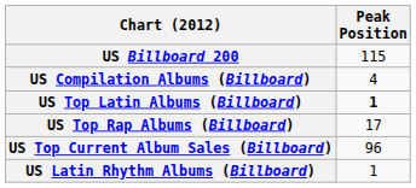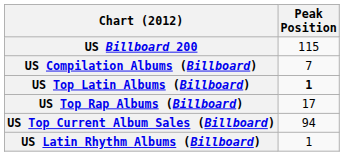 <table class="wikitable plainrowheaders" style="text-align:center;">
 <tr>
 <th scope="col">Chart (2012)</th>
 <th scope="col">Peak <br> Position</th>
 </tr>
 <tr>
 <th scope="row">US <a href='#'><em>Billboard</em> 200</a></th>
 <td>115</td>
 </tr>
 <tr>
 <th scope="row">US <a href='#'>Compilation Albums</a> (<em><a href='#'>Billboard</a></em>)</th>
-<td>4</td>
+<td>7</td>
 </tr>
 <tr>
 <th scope="row">US <a href='#'>Top Latin Albums</a> (<em><a href='#'>Billboard</a></em>)</th>
 <td><strong>1</strong></td>
 </tr>
 <tr>
 <th scope="row">US <a href='#'>Top Rap Albums</a> (<em><a href='#'>Billboard</a></em>)</th>
 <td>17</td>
 </tr>
 <tr>
 <th scope="row">US <a href='#'>Top Current Album Sales</a> (<em><a href='#'>Billboard</a></em>)</th>
-<td>96</td>
+<td>94</td>
 </tr>
 <tr>
 <th scope="row">US <a href='#'>Latin Rhythm Albums</a> (<em><a href='#'>Billboard</a></em>)</th>
 <td>1</td>
 </tr>
 </table>
